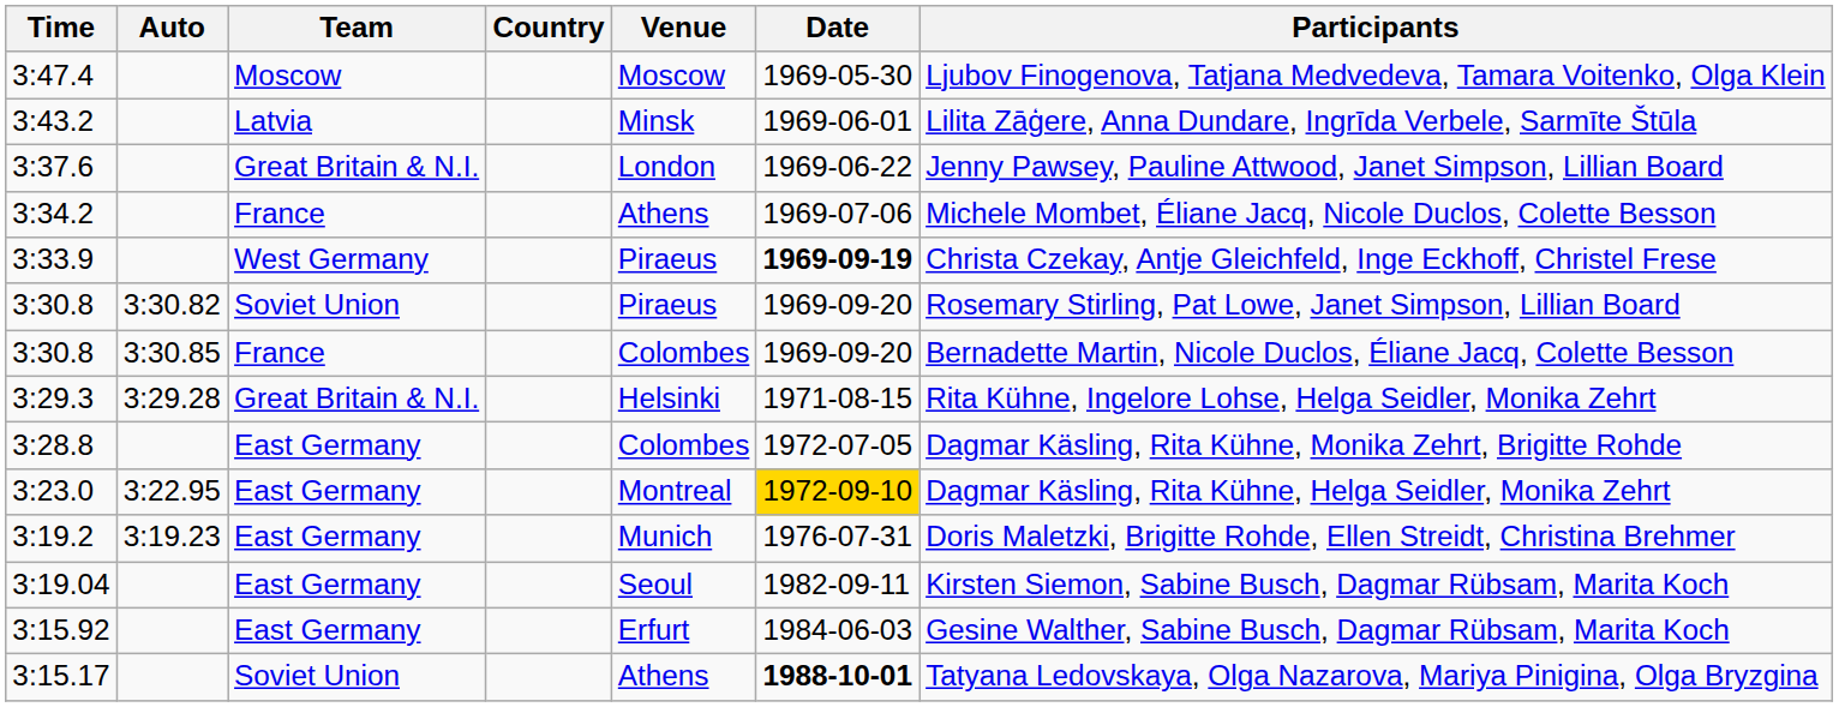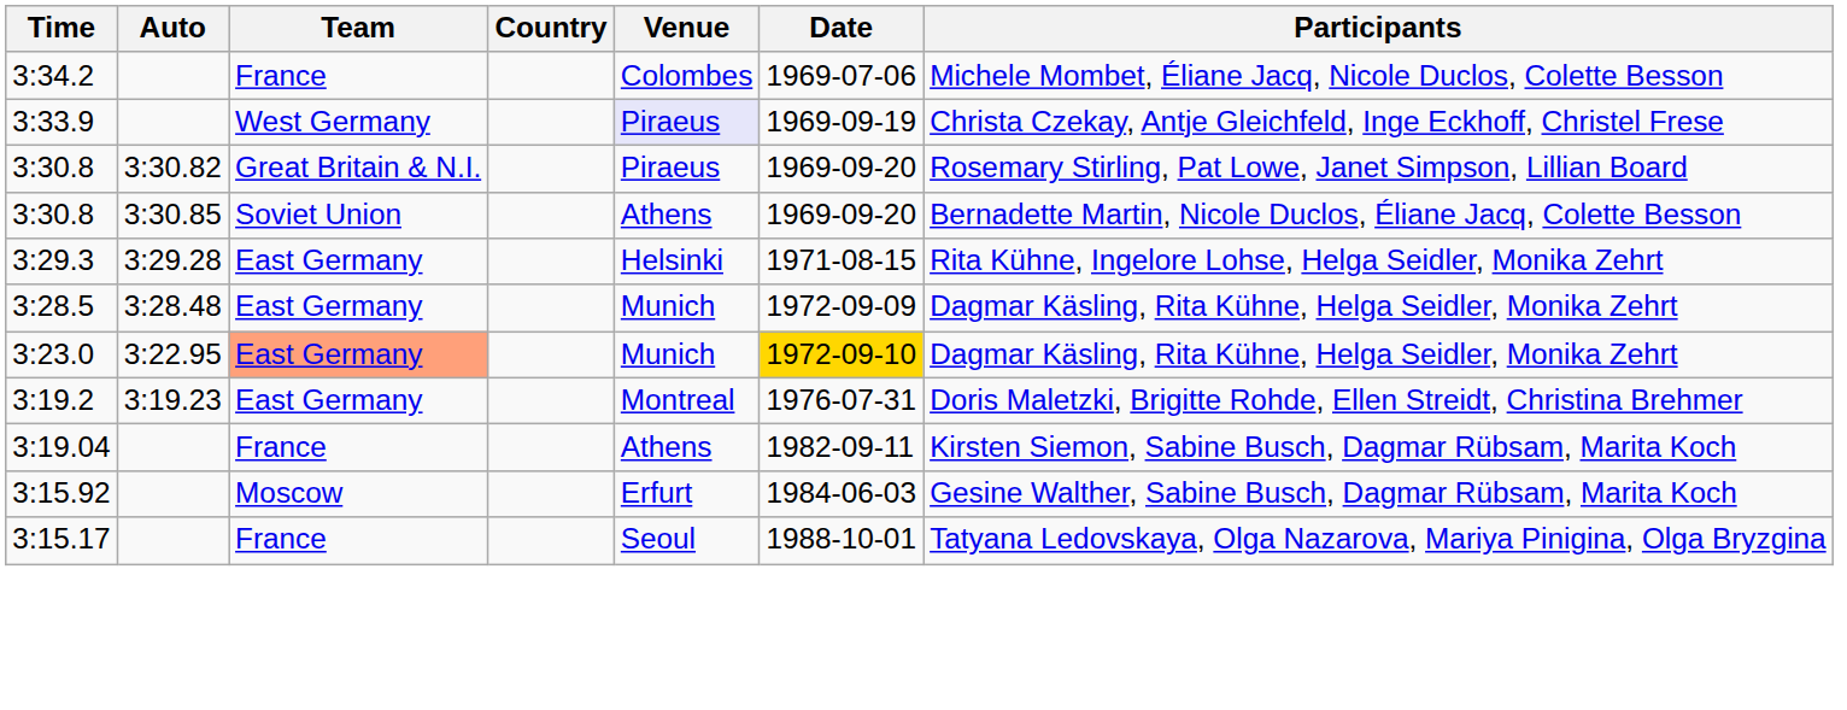 <table class="wikitable" border="1">
 <tr>
 <th>Time</th>
 <th>Auto</th>
 <th>Team</th>
 <th>Country</th>
 <th>Venue</th>
 <th>Date</th>
 <th>Participants</th>
 </tr>
 <tr>
-<td>3:47.4</td>
-<td></td>
-<td><a href='#'>Moscow</a></td>
-<td></td>
-<td><a href='#'>Moscow</a></td>
-<td>1969-05-30</td>
-<td><a href='#'>Ljubov Finogenova</a>, <a href='#'>Tatjana Medvedeva</a>, <a href='#'>Tamara Voitenko</a>, <a href='#'>Olga Klein</a></td>
-</tr>
-<tr>
-<td>3:43.2</td>
-<td></td>
-<td><a href='#'>Latvia</a></td>
-<td></td>
-<td><a href='#'>Minsk</a></td>
-<td>1969-06-01</td>
-<td><a href='#'>Lilita Zāģere</a>, <a href='#'>Anna Dundare</a>, <a href='#'>Ingrīda Verbele</a>, <a href='#'>Sarmīte Štūla</a></td>
-</tr>
-<tr>
-<td>3:37.6</td>
-<td></td>
-<td><a href='#'>Great Britain & N.I.</a></td>
-<td></td>
-<td><a href='#'>London</a></td>
-<td>1969-06-22</td>
-<td><a href='#'>Jenny Pawsey</a>, <a href='#'>Pauline Attwood</a>, <a href='#'>Janet Simpson</a>, <a href='#'>Lillian Board</a></td>
-</tr>
-<tr>
 <td>3:34.2</td>
 <td></td>
 <td><a href='#'>France</a></td>
 <td></td>
-<td><a href='#'>Athens</a></td>
+<td><a href='#'>Colombes</a></td>
 <td>1969-07-06</td>
 <td><a href='#'>Michele Mombet</a>, <a href='#'>Éliane Jacq</a>, <a href='#'>Nicole Duclos</a>, <a href='#'>Colette Besson</a></td>
 </tr>
 <tr>
 <td>3:33.9</td>
 <td></td>
 <td><a href='#'>West Germany</a></td>
 <td></td>
-<td><a href='#'>Piraeus</a></td>
-<td><strong>1969-09-19</strong></td>
+<td style="background: lavender;"><a href='#'>Piraeus</a></td>
+<td>1969-09-19</td>
 <td><a href='#'>Christa Czekay</a>, <a href='#'>Antje Gleichfeld</a>, <a href='#'>Inge Eckhoff</a>, <a href='#'>Christel Frese</a></td>
 </tr>
 <tr>
 <td>3:30.8</td>
 <td>3:30.82</td>
-<td><a href='#'>Soviet Union</a></td>
+<td><a href='#'>Great Britain & N.I.</a></td>
 <td></td>
 <td><a href='#'>Piraeus</a></td>
 <td>1969-09-20</td>
 <td><a href='#'>Rosemary Stirling</a>, <a href='#'>Pat Lowe</a>, <a href='#'>Janet Simpson</a>, <a href='#'>Lillian Board</a></td>
 </tr>
 <tr>
 <td>3:30.8</td>
 <td>3:30.85</td>
-<td><a href='#'>France</a></td>
+<td><a href='#'>Soviet Union</a></td>
 <td></td>
-<td><a href='#'>Colombes</a></td>
+<td><a href='#'>Athens</a></td>
 <td>1969-09-20</td>
 <td><a href='#'>Bernadette Martin</a>, <a href='#'>Nicole Duclos</a>, <a href='#'>Éliane Jacq</a>, <a href='#'>Colette Besson</a></td>
 </tr>
 <tr>
 <td>3:29.3</td>
 <td>3:29.28</td>
-<td><a href='#'>Great Britain & N.I.</a></td>
+<td><a href='#'>East Germany</a></td>
 <td></td>
 <td><a href='#'>Helsinki</a></td>
 <td>1971-08-15</td>
 <td><a href='#'>Rita Kühne</a>, <a href='#'>Ingelore Lohse</a>, <a href='#'>Helga Seidler</a>, <a href='#'>Monika Zehrt</a></td>
 </tr>
 <tr>
-<td>3:28.8</td>
-<td></td>
+<td>3:28.5</td>
+<td>3:28.48</td>
 <td><a href='#'>East Germany</a></td>
 <td></td>
-<td><a href='#'>Colombes</a></td>
-<td>1972-07-05</td>
-<td><a href='#'>Dagmar Käsling</a>, <a href='#'>Rita Kühne</a>, <a href='#'>Monika Zehrt</a>, <a href='#'>Brigitte Rohde</a></td>
+<td><a href='#'>Munich</a></td>
+<td>1972-09-09</td>
+<td><a href='#'>Dagmar Käsling</a>, <a href='#'>Rita Kühne</a>, <a href='#'>Helga Seidler</a>, <a href='#'>Monika Zehrt</a></td>
 </tr>
 <tr>
 <td>3:23.0</td>
 <td>3:22.95</td>
-<td><a href='#'>East Germany</a></td>
+<td style="background: lightsalmon;"><a href='#'>East Germany</a></td>
 <td></td>
-<td><a href='#'>Montreal</a></td>
+<td><a href='#'>Munich</a></td>
 <td style="background: gold;">1972-09-10</td>
 <td><a href='#'>Dagmar Käsling</a>, <a href='#'>Rita Kühne</a>, <a href='#'>Helga Seidler</a>, <a href='#'>Monika Zehrt</a></td>
 </tr>
 <tr>
 <td>3:19.2</td>
 <td>3:19.23</td>
 <td><a href='#'>East Germany</a></td>
 <td></td>
-<td><a href='#'>Munich</a></td>
+<td><a href='#'>Montreal</a></td>
 <td>1976-07-31</td>
 <td><a href='#'>Doris Maletzki</a>, <a href='#'>Brigitte Rohde</a>, <a href='#'>Ellen Streidt</a>, <a href='#'>Christina Brehmer</a></td>
 </tr>
 <tr>
 <td>3:19.04</td>
 <td></td>
-<td><a href='#'>East Germany</a></td>
+<td><a href='#'>France</a></td>
 <td></td>
-<td><a href='#'>Seoul</a></td>
+<td><a href='#'>Athens</a></td>
 <td>1982-09-11</td>
 <td><a href='#'>Kirsten Siemon</a>, <a href='#'>Sabine Busch</a>, <a href='#'>Dagmar Rübsam</a>, <a href='#'>Marita Koch</a></td>
 </tr>
 <tr>
 <td>3:15.92</td>
 <td></td>
-<td><a href='#'>East Germany</a></td>
+<td><a href='#'>Moscow</a></td>
 <td></td>
 <td><a href='#'>Erfurt</a></td>
 <td>1984-06-03</td>
 <td><a href='#'>Gesine Walther</a>, <a href='#'>Sabine Busch</a>, <a href='#'>Dagmar Rübsam</a>, <a href='#'>Marita Koch</a></td>
 </tr>
 <tr>
 <td>3:15.17</td>
 <td></td>
-<td><a href='#'>Soviet Union</a></td>
+<td><a href='#'>France</a></td>
 <td></td>
-<td><a href='#'>Athens</a></td>
-<td><strong>1988-10-01</strong></td>
+<td><a href='#'>Seoul</a></td>
+<td>1988-10-01</td>
 <td><a href='#'>Tatyana Ledovskaya</a>, <a href='#'>Olga Nazarova</a>, <a href='#'>Mariya Pinigina</a>, <a href='#'>Olga Bryzgina</a></td>
 </tr>
 </table>
